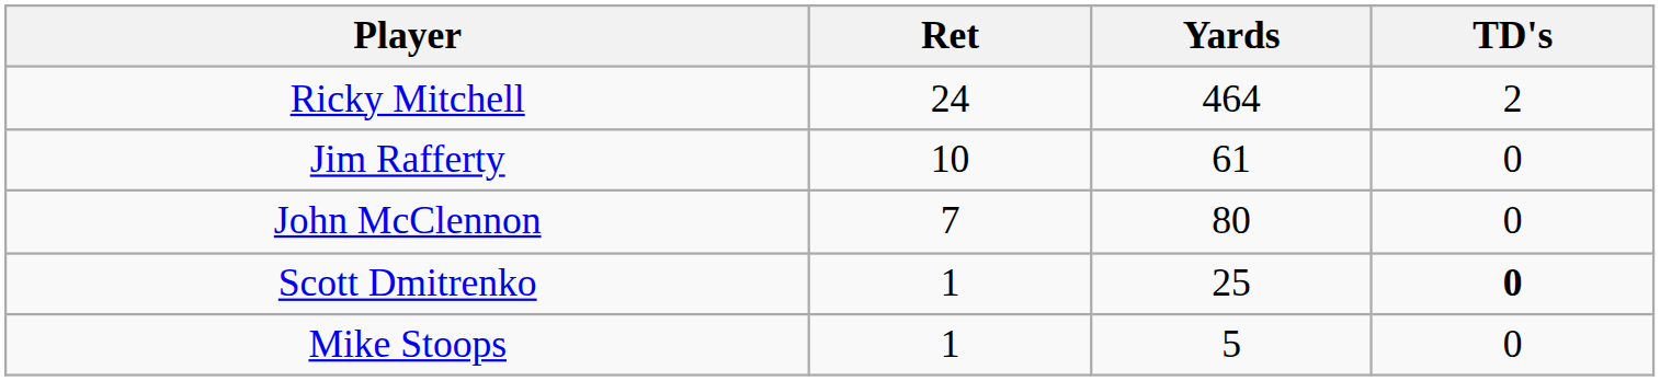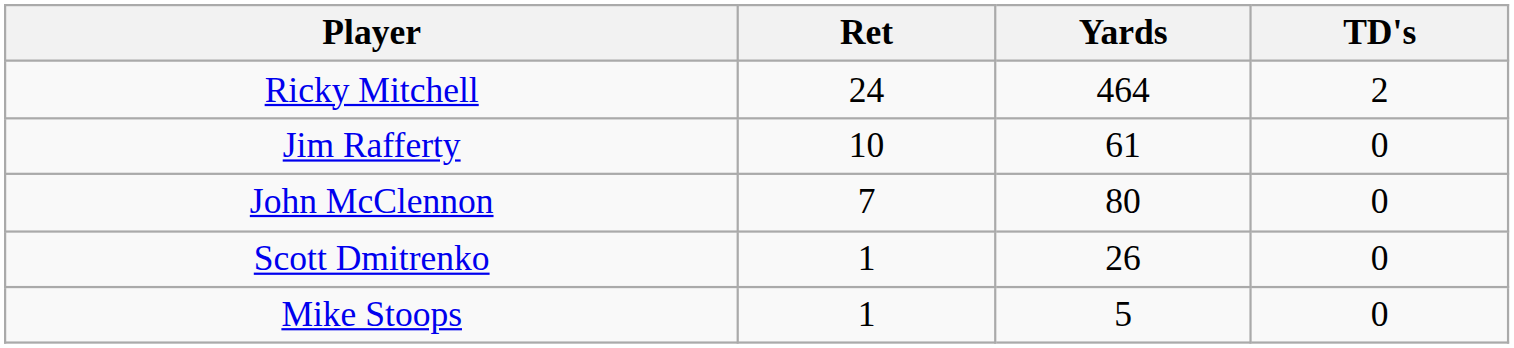 <table class="wikitable sortable">
 <tr>
 <th bgcolor="#DDDDFF" width="20%">Player</th>
 <th bgcolor="#DDDDFF" width="7%">Ret</th>
 <th bgcolor="#DDDDFF" width="7%">Yards</th>
 <th bgcolor="#DDDDFF" width="7%">TD's</th>
 </tr>
 <tr align="center">
 <td><a href='#'>Ricky Mitchell</a></td>
 <td>24</td>
 <td>464</td>
 <td>2</td>
 </tr>
 <tr align="center">
 <td><a href='#'>Jim Rafferty</a></td>
 <td>10</td>
 <td>61</td>
 <td>0</td>
 </tr>
 <tr align="center">
 <td><a href='#'>John McClennon</a></td>
 <td>7</td>
 <td>80</td>
 <td>0</td>
 </tr>
 <tr align="center">
 <td><a href='#'>Scott Dmitrenko</a></td>
 <td>1</td>
-<td>25</td>
-<td><strong>0</strong></td>
+<td>26</td>
+<td>0</td>
 </tr>
 <tr align="center">
 <td><a href='#'>Mike Stoops</a></td>
 <td>1</td>
 <td>5</td>
 <td>0</td>
 </tr>
 </table>
